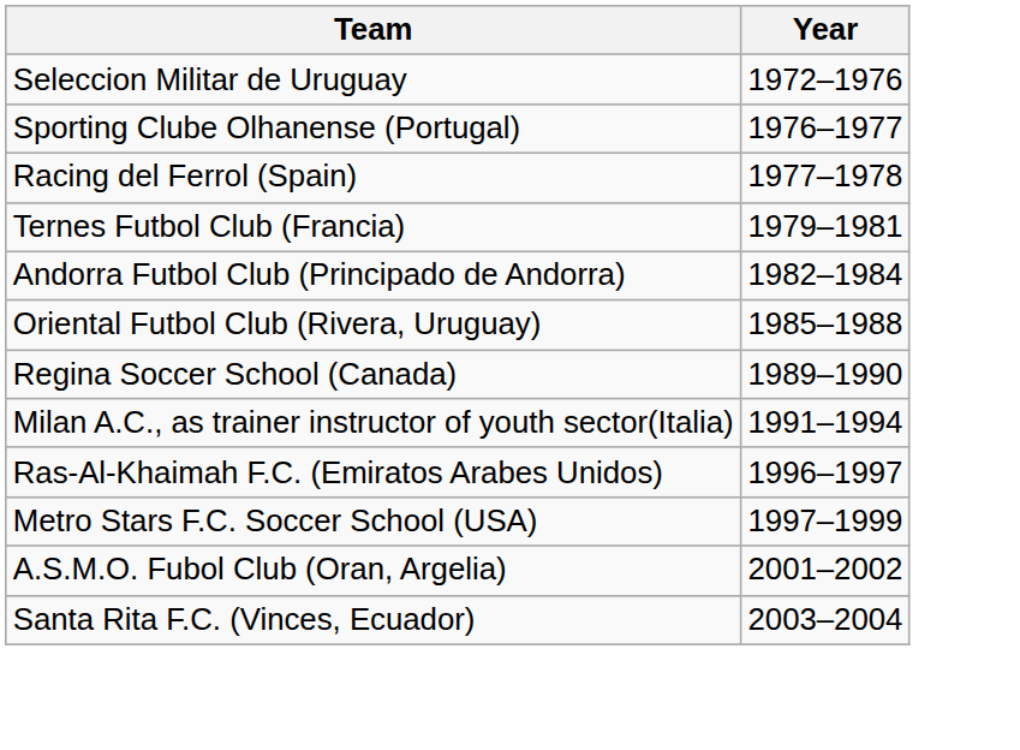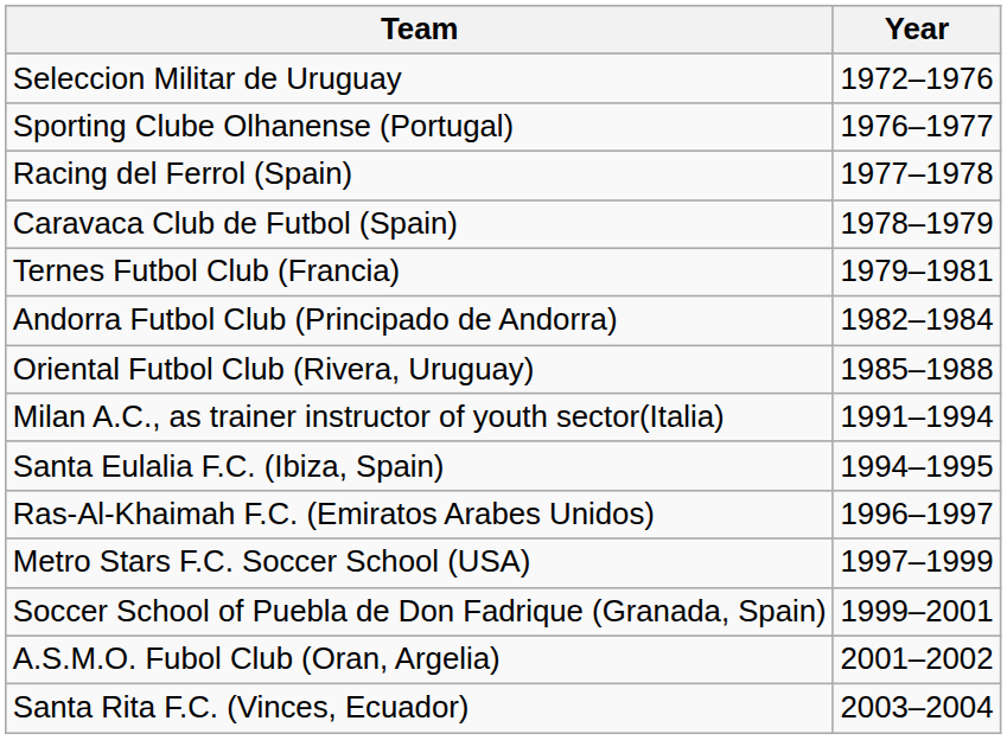 <table class="wikitable">
 <tr>
 <th>Team</th>
 <th>Year</th>
 </tr>
 <tr>
 <td>Seleccion Militar de Uruguay</td>
 <td>1972–1976</td>
 </tr>
 <tr>
 <td>Sporting Clube Olhanense (Portugal)</td>
 <td>1976–1977</td>
 </tr>
 <tr>
 <td>Racing del Ferrol (Spain)</td>
 <td>1977–1978</td>
 </tr>
 <tr>
+<td>Caravaca Club de Futbol (Spain)</td>
+<td>1978–1979</td>
+</tr>
+<tr>
 <td>Ternes Futbol Club (Francia)</td>
 <td>1979–1981</td>
 </tr>
 <tr>
 <td>Andorra Futbol Club (Principado de Andorra)</td>
 <td>1982–1984</td>
 </tr>
 <tr>
 <td>Oriental Futbol Club (Rivera, Uruguay)</td>
 <td>1985–1988</td>
 </tr>
 <tr>
-<td>Regina Soccer School (Canada)</td>
-<td>1989–1990</td>
+<td>Milan A.C., as trainer instructor of youth sector(Italia)</td>
+<td>1991–1994</td>
 </tr>
 <tr>
-<td>Milan A.C., as trainer instructor of youth sector(Italia)</td>
-<td>1991–1994</td>
+<td>Santa Eulalia F.C. (Ibiza, Spain)</td>
+<td>1994–1995</td>
 </tr>
 <tr>
 <td>Ras-Al-Khaimah F.C. (Emiratos Arabes Unidos)</td>
 <td>1996–1997</td>
 </tr>
 <tr>
 <td>Metro Stars F.C. Soccer School (USA)</td>
 <td>1997–1999</td>
 </tr>
 <tr>
+<td>Soccer School of Puebla de Don Fadrique (Granada, Spain)</td>
+<td>1999–2001</td>
+</tr>
+<tr>
 <td>A.S.M.O. Fubol Club (Oran, Argelia)</td>
 <td>2001–2002</td>
 </tr>
 <tr>
 <td>Santa Rita F.C. (Vinces, Ecuador)</td>
 <td>2003–2004</td>
 </tr>
 </table>
